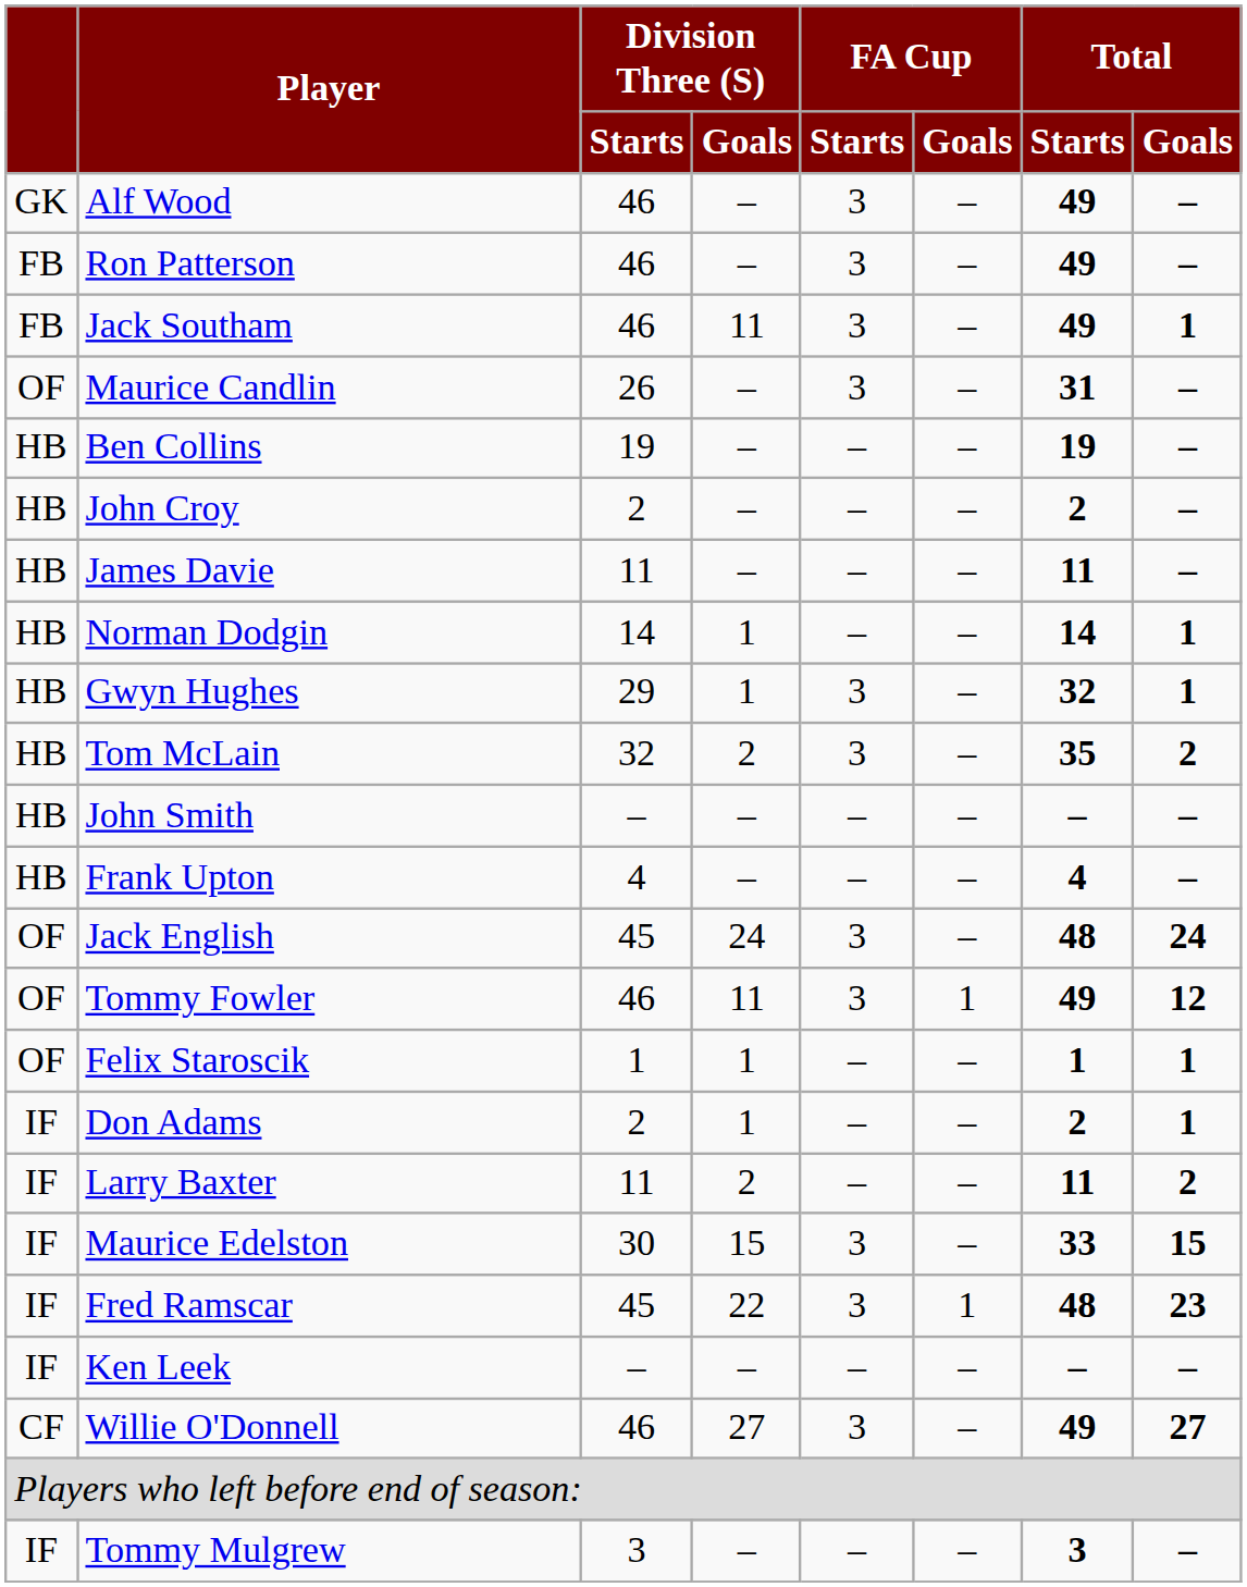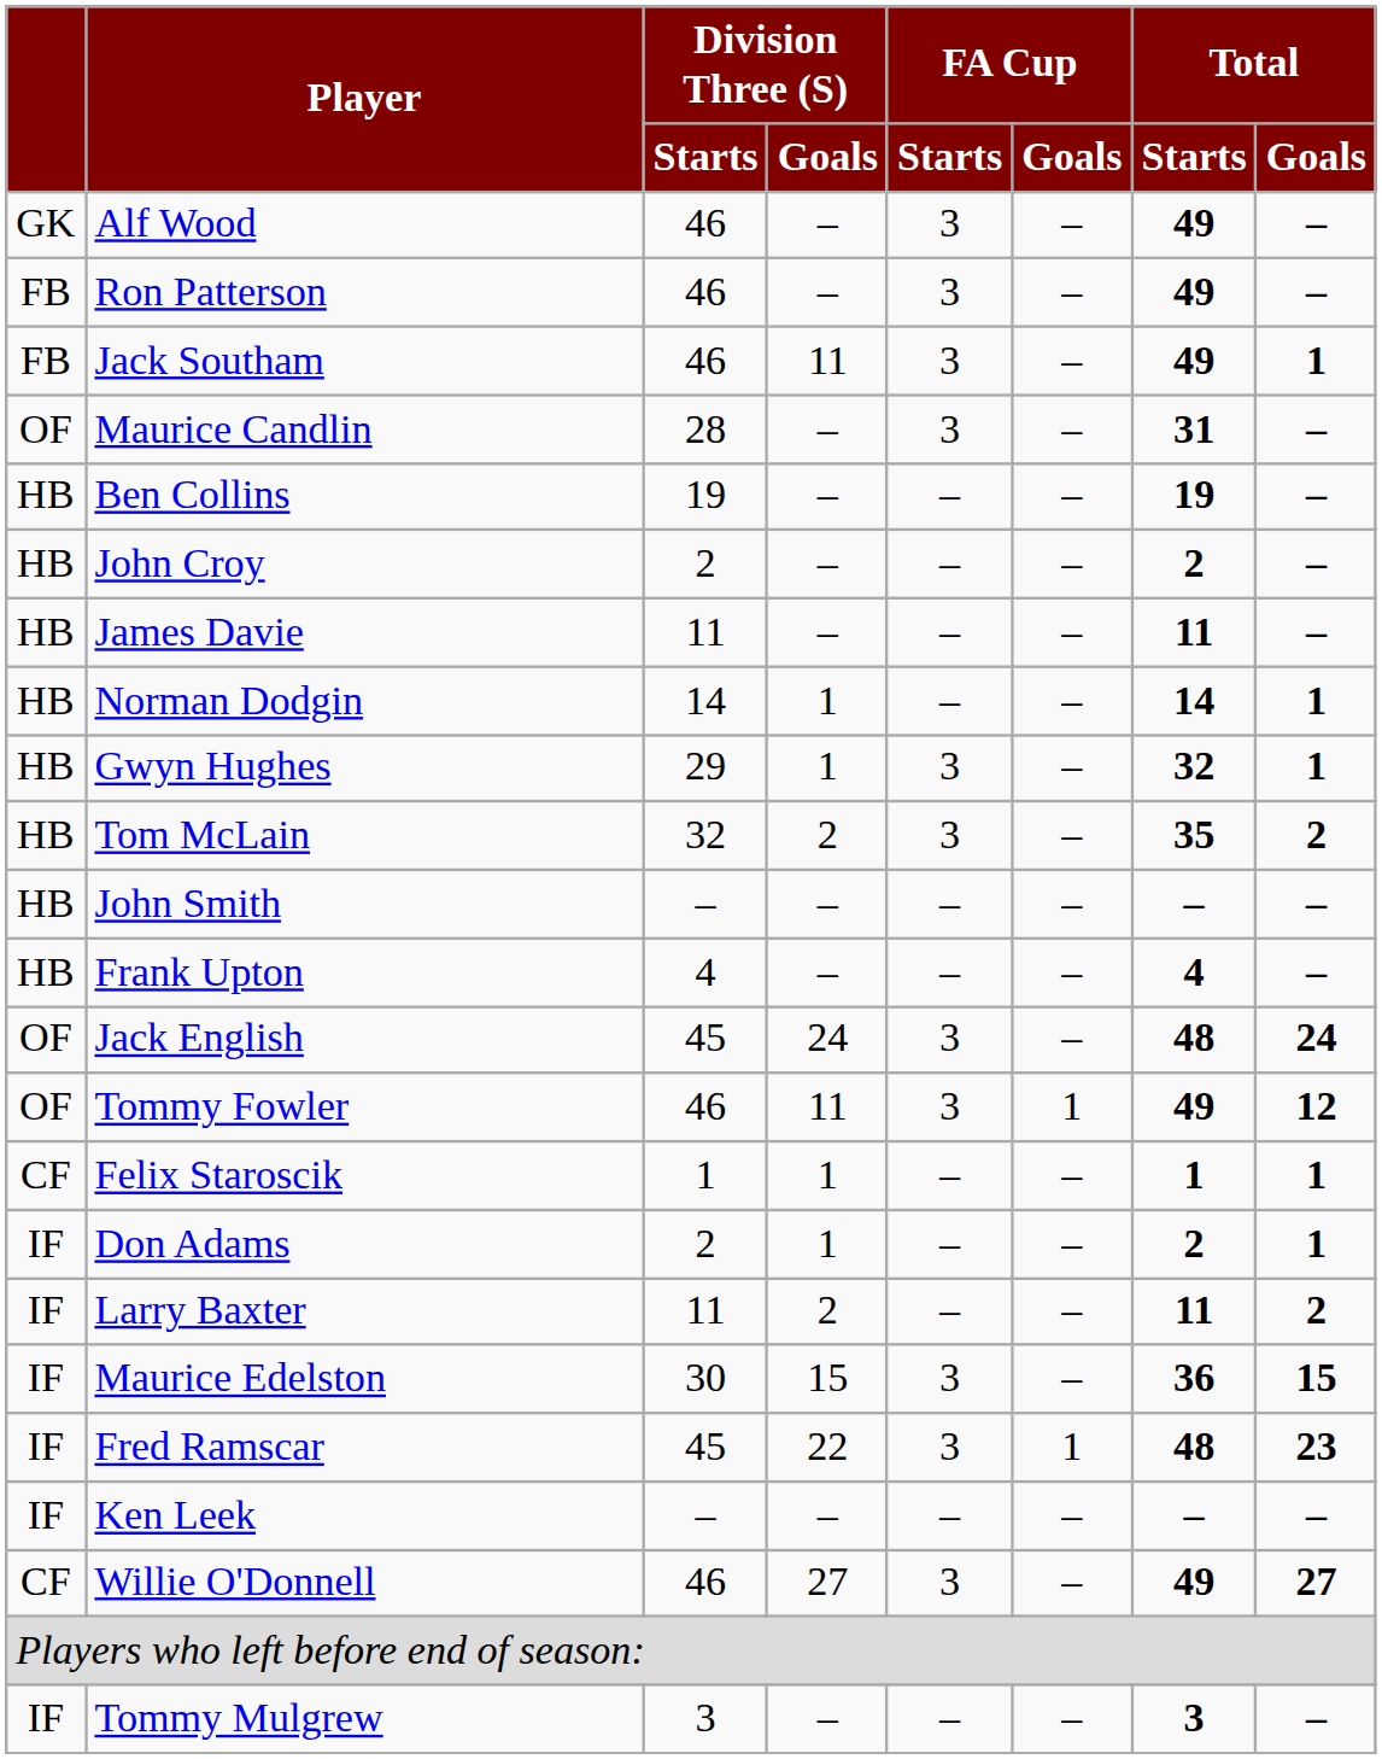 <table class="wikitable"  style="text-align:center; font-size:90%; width:38%;">
 <tr>
 <th rowspan="2" style="background:maroon; color:white;  width: 4%"></th>
 <th rowspan="2" style="background:maroon; color:white; ">Player</th>
 <th colspan="2" style="background:maroon; color:white; ">Division Three (S)</th>
 <th colspan="2" style="background:maroon; color:white; ">FA Cup</th>
 <th colspan="2" style="background:maroon; color:white; ">Total</th>
 </tr>
 <tr>
 <th style="background:maroon; color:white;  width: 4%;">Starts</th>
 <th style="background:maroon; color:white;  width: 4%;">Goals</th>
 <th style="background:maroon; color:white;  width: 4%;">Starts</th>
 <th style="background:maroon; color:white;  width: 4%;">Goals</th>
 <th style="background:maroon; color:white;  width: 4%;">Starts</th>
 <th style="background:maroon; color:white;  width: 4%;">Goals</th>
 </tr>
 <tr>
 <td>GK</td>
 <td style="text-align:left;"><a href='#'>Alf Wood</a></td>
 <td>46</td>
 <td>–</td>
 <td>3</td>
 <td>–</td>
 <td><strong>49</strong></td>
 <td><strong>–</strong></td>
 </tr>
 <tr>
 <td>FB</td>
 <td style="text-align:left;"><a href='#'>Ron Patterson</a></td>
 <td>46</td>
 <td>–</td>
 <td>3</td>
 <td>–</td>
 <td><strong>49</strong></td>
 <td><strong>–</strong></td>
 </tr>
 <tr>
 <td>FB</td>
 <td style="text-align:left;"><a href='#'>Jack Southam</a></td>
 <td>46</td>
 <td>11</td>
 <td>3</td>
 <td>–</td>
 <td><strong>49</strong></td>
 <td><strong>1</strong></td>
 </tr>
 <tr>
 <td>OF</td>
 <td style="text-align:left;"><a href='#'>Maurice Candlin</a></td>
-<td>26</td>
+<td>28</td>
 <td>–</td>
 <td>3</td>
 <td>–</td>
 <td><strong>31</strong></td>
 <td><strong>–</strong></td>
 </tr>
 <tr>
 <td>HB</td>
 <td style="text-align:left;"><a href='#'>Ben Collins</a></td>
 <td>19</td>
 <td>–</td>
 <td>–</td>
 <td>–</td>
 <td><strong>19</strong></td>
 <td><strong>–</strong></td>
 </tr>
 <tr>
 <td>HB</td>
 <td style="text-align:left;"><a href='#'>John Croy</a></td>
 <td>2</td>
 <td>–</td>
 <td>–</td>
 <td>–</td>
 <td><strong>2</strong></td>
 <td><strong>–</strong></td>
 </tr>
 <tr>
 <td>HB</td>
 <td style="text-align:left;"><a href='#'>James Davie</a></td>
 <td>11</td>
 <td>–</td>
 <td>–</td>
 <td>–</td>
 <td><strong>11</strong></td>
 <td><strong>–</strong></td>
 </tr>
 <tr>
 <td>HB</td>
 <td style="text-align:left;"><a href='#'>Norman Dodgin</a></td>
 <td>14</td>
 <td>1</td>
 <td>–</td>
 <td>–</td>
 <td><strong>14</strong></td>
 <td><strong>1</strong></td>
 </tr>
 <tr>
 <td>HB</td>
 <td style="text-align:left;"><a href='#'>Gwyn Hughes</a></td>
 <td>29</td>
 <td>1</td>
 <td>3</td>
 <td>–</td>
 <td><strong>32</strong></td>
 <td><strong>1</strong></td>
 </tr>
 <tr>
 <td>HB</td>
 <td style="text-align:left;"><a href='#'>Tom McLain</a></td>
 <td>32</td>
 <td>2</td>
 <td>3</td>
 <td>–</td>
 <td><strong>35</strong></td>
 <td><strong>2</strong></td>
 </tr>
 <tr>
 <td>HB</td>
 <td style="text-align:left;"><a href='#'>John Smith</a></td>
 <td>–</td>
 <td>–</td>
 <td>–</td>
 <td>–</td>
 <td><strong>–</strong></td>
 <td><strong>–</strong></td>
 </tr>
 <tr>
 <td>HB</td>
 <td style="text-align:left;"><a href='#'>Frank Upton</a></td>
 <td>4</td>
 <td>–</td>
 <td>–</td>
 <td>–</td>
 <td><strong>4</strong></td>
 <td><strong>–</strong></td>
 </tr>
 <tr>
 <td>OF</td>
 <td style="text-align:left;"><a href='#'>Jack English</a></td>
 <td>45</td>
 <td>24</td>
 <td>3</td>
 <td>–</td>
 <td><strong>48</strong></td>
 <td><strong>24</strong></td>
 </tr>
 <tr>
 <td>OF</td>
 <td style="text-align:left;"><a href='#'>Tommy Fowler</a></td>
 <td>46</td>
 <td>11</td>
 <td>3</td>
 <td>1</td>
 <td><strong>49</strong></td>
 <td><strong>12</strong></td>
 </tr>
 <tr>
-<td>OF</td>
+<td>CF</td>
 <td style="text-align:left;"><a href='#'>Felix Staroscik</a></td>
 <td>1</td>
 <td>1</td>
 <td>–</td>
 <td>–</td>
 <td><strong>1</strong></td>
 <td><strong>1</strong></td>
 </tr>
 <tr>
 <td>IF</td>
 <td style="text-align:left;"><a href='#'>Don Adams</a></td>
 <td>2</td>
 <td>1</td>
 <td>–</td>
 <td>–</td>
 <td><strong>2</strong></td>
 <td><strong>1</strong></td>
 </tr>
 <tr>
 <td>IF</td>
 <td style="text-align:left;"><a href='#'>Larry Baxter</a></td>
 <td>11</td>
 <td>2</td>
 <td>–</td>
 <td>–</td>
 <td><strong>11</strong></td>
 <td><strong>2</strong></td>
 </tr>
 <tr>
 <td>IF</td>
 <td style="text-align:left;"><a href='#'>Maurice Edelston</a></td>
 <td>30</td>
 <td>15</td>
 <td>3</td>
 <td>–</td>
-<td><strong>33</strong></td>
+<td><strong>36</strong></td>
 <td><strong>15</strong></td>
 </tr>
 <tr>
 <td>IF</td>
 <td style="text-align:left;"><a href='#'>Fred Ramscar</a></td>
 <td>45</td>
 <td>22</td>
 <td>3</td>
 <td>1</td>
 <td><strong>48</strong></td>
 <td><strong>23</strong></td>
 </tr>
 <tr>
 <td>IF</td>
 <td style="text-align:left;"><a href='#'>Ken Leek</a></td>
 <td>–</td>
 <td>–</td>
 <td>–</td>
 <td>–</td>
 <td><strong>–</strong></td>
 <td><strong>–</strong></td>
 </tr>
 <tr>
 <td>CF</td>
 <td style="text-align:left;"><a href='#'>Willie O'Donnell</a></td>
 <td>46</td>
 <td>27</td>
 <td>3</td>
 <td>–</td>
 <td><strong>49</strong></td>
 <td><strong>27</strong></td>
 </tr>
 <tr>
 <td colspan="20" style="background:#dcdcdc; text-align:left;"><em>Players who left before end of season:</em></td>
 </tr>
 <tr>
 <td>IF</td>
 <td style="text-align:left;"><a href='#'>Tommy Mulgrew</a></td>
 <td>3</td>
 <td>–</td>
 <td>–</td>
 <td>–</td>
 <td><strong>3</strong></td>
 <td><strong>–</strong></td>
 </tr>
 </table>
